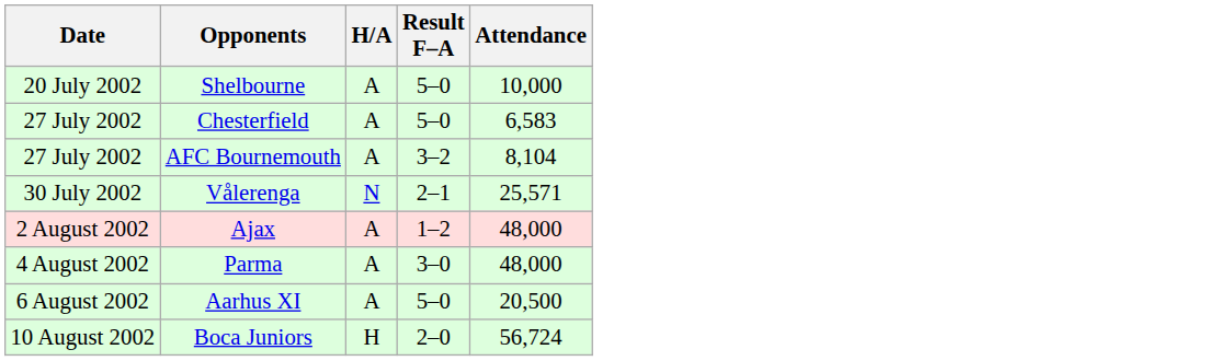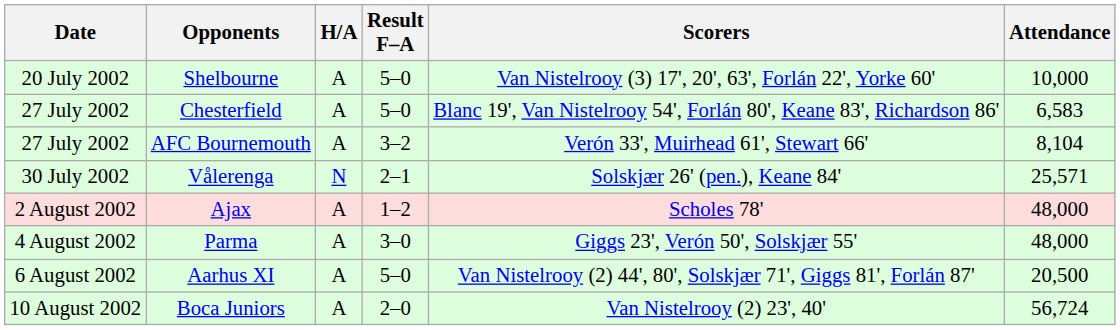 <table class="wikitable" style="text-align:center">
 <tr>
 <th>Date</th>
 <th>Opponents</th>
 <th>H/A</th>
 <th>Result<br>F–A</th>
+<th>Scorers</th>
 <th>Attendance</th>
 </tr>
 <tr bgcolor="#ddffdd">
 <td>20 July 2002</td>
 <td><a href='#'>Shelbourne</a></td>
 <td>A</td>
 <td>5–0</td>
+<td><a href='#'>Van Nistelrooy</a> (3) 17', 20', 63', <a href='#'>Forlán</a> 22', <a href='#'>Yorke</a> 60'</td>
 <td>10,000</td>
 </tr>
 <tr bgcolor="#ddffdd">
 <td>27 July 2002</td>
 <td><a href='#'>Chesterfield</a></td>
 <td>A</td>
 <td>5–0</td>
+<td><a href='#'>Blanc</a> 19', <a href='#'>Van Nistelrooy</a> 54', <a href='#'>Forlán</a> 80', <a href='#'>Keane</a> 83', <a href='#'>Richardson</a> 86'</td>
 <td>6,583</td>
 </tr>
 <tr bgcolor="#ddffdd">
 <td>27 July 2002</td>
 <td><a href='#'>AFC Bournemouth</a></td>
 <td>A</td>
 <td>3–2</td>
+<td><a href='#'>Verón</a> 33', <a href='#'>Muirhead</a> 61', <a href='#'>Stewart</a> 66'</td>
 <td>8,104</td>
 </tr>
 <tr bgcolor="#ddffdd">
 <td>30 July 2002</td>
 <td><a href='#'>Vålerenga</a></td>
 <td><a href='#'>N</a></td>
 <td>2–1</td>
+<td><a href='#'>Solskjær</a> 26' (<a href='#'>pen.</a>), <a href='#'>Keane</a> 84'</td>
 <td>25,571</td>
 </tr>
 <tr bgcolor="#ffdddd">
 <td>2 August 2002</td>
 <td><a href='#'>Ajax</a></td>
 <td>A</td>
 <td>1–2</td>
+<td><a href='#'>Scholes</a> 78'</td>
 <td>48,000</td>
 </tr>
 <tr bgcolor="#ddffdd">
 <td>4 August 2002</td>
 <td><a href='#'>Parma</a></td>
 <td>A</td>
 <td>3–0</td>
+<td><a href='#'>Giggs</a> 23', <a href='#'>Verón</a> 50', <a href='#'>Solskjær</a> 55'</td>
 <td>48,000</td>
 </tr>
 <tr bgcolor="#ddffdd">
 <td>6 August 2002</td>
 <td><a href='#'>Aarhus XI</a></td>
 <td>A</td>
 <td>5–0</td>
+<td><a href='#'>Van Nistelrooy</a> (2) 44', 80', <a href='#'>Solskjær</a> 71', <a href='#'>Giggs</a> 81', <a href='#'>Forlán</a> 87'</td>
 <td>20,500</td>
 </tr>
 <tr bgcolor="#ddffdd">
 <td>10 August 2002</td>
 <td><a href='#'>Boca Juniors</a></td>
-<td>H</td>
+<td>A</td>
 <td>2–0</td>
+<td><a href='#'>Van Nistelrooy</a> (2) 23', 40'</td>
 <td>56,724</td>
 </tr>
 </table>
